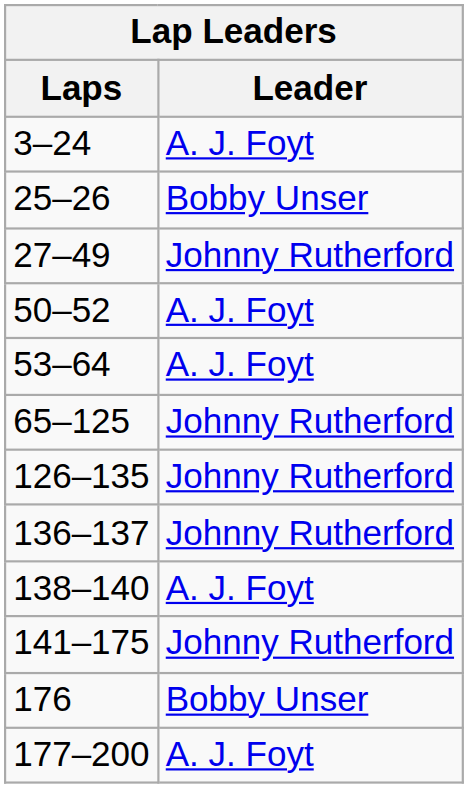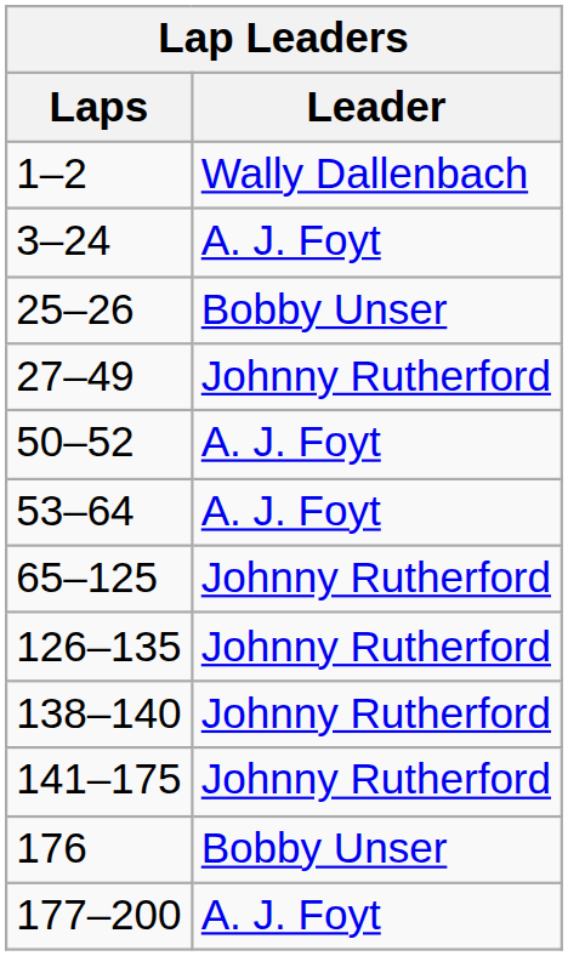 <table class="wikitable">
 <tr>
 <th colspan=2>Lap Leaders</th>
 </tr>
 <tr>
 <th>Laps</th>
 <th>Leader</th>
+</tr>
+<tr>
+<td>1–2</td>
+<td><a href='#'>Wally Dallenbach</a></td>
 </tr>
 <tr>
 <td>3–24</td>
 <td><a href='#'>A. J. Foyt</a></td>
 </tr>
 <tr>
 <td>25–26</td>
 <td><a href='#'>Bobby Unser</a></td>
 </tr>
 <tr>
 <td>27–49</td>
 <td><a href='#'>Johnny Rutherford</a></td>
 </tr>
 <tr>
 <td>50–52</td>
 <td><a href='#'>A. J. Foyt</a></td>
 </tr>
 <tr>
 <td>53–64</td>
 <td><a href='#'>A. J. Foyt</a></td>
 </tr>
 <tr>
 <td>65–125</td>
 <td><a href='#'>Johnny Rutherford</a></td>
 </tr>
 <tr>
 <td>126–135</td>
 <td><a href='#'>Johnny Rutherford</a></td>
 </tr>
 <tr>
-<td>136–137</td>
+<td>138–140</td>
 <td><a href='#'>Johnny Rutherford</a></td>
-</tr>
-<tr>
-<td>138–140</td>
-<td><a href='#'>A. J. Foyt</a></td>
 </tr>
 <tr>
 <td>141–175</td>
 <td><a href='#'>Johnny Rutherford</a></td>
 </tr>
 <tr>
 <td>176</td>
 <td><a href='#'>Bobby Unser</a></td>
 </tr>
 <tr>
 <td>177–200</td>
 <td><a href='#'>A. J. Foyt</a></td>
 </tr>
 </table>
